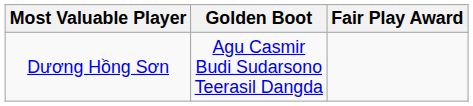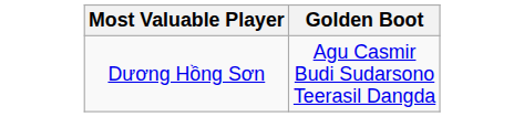 <table class="wikitable" style="text-align:center; margin:auto;">
 <tr>
 <th>Most Valuable Player</th>
 <th>Golden Boot</th>
-<th>Fair Play Award</th>
 </tr>
 <tr>
 <td> <a href='#'>Dương Hồng Sơn</a></td>
 <td> <a href='#'>Agu Casmir</a> <br>  <a href='#'>Budi Sudarsono</a> <br>  <a href='#'>Teerasil Dangda</a></td>
-<td></td>
 </tr>
 </table>
